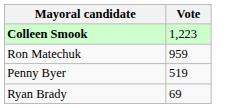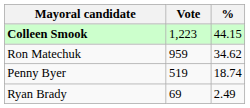 <table class="wikitable sortable">
 <tr>
 <th width="200px">Mayoral candidate</th>
 <th width="50px">Vote</th>
+<th width="30px">%</th>
 </tr>
 <tr style="text-align:left; background:#cfc;">
 <td><strong>Colleen Smook</strong></td>
 <td>1,223</td>
+<td>44.15</td>
 </tr>
 <tr>
 <td>Ron Matechuk</td>
 <td>959</td>
+<td>34.62</td>
 </tr>
 <tr>
 <td>Penny Byer</td>
 <td>519</td>
+<td>18.74</td>
 </tr>
 <tr>
 <td>Ryan Brady</td>
 <td>69</td>
+<td>2.49</td>
 </tr>
 </table>
